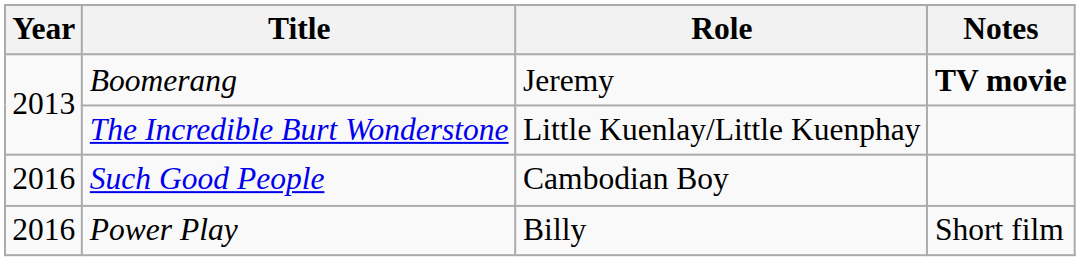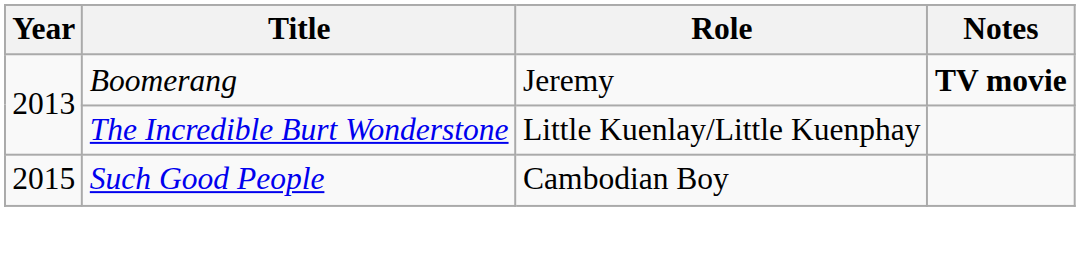 <table class="wikitable sortable">
 <tr>
 <th>Year</th>
 <th>Title</th>
 <th>Role</th>
 <th>Notes</th>
 </tr>
 <tr>
 <td rowspan=2>2013</td>
 <td><em>Boomerang</em></td>
 <td>Jeremy</td>
 <td><strong>TV movie</strong></td>
 </tr>
 <tr 2014>
 <td><em><a href='#'>The Incredible Burt Wonderstone</a></em></td>
 <td>Little Kuenlay/Little Kuenphay</td>
 </tr>
 <tr>
-<td>2016</td>
+<td>2015</td>
 <td><em><a href='#'>Such Good People</a></em></td>
 <td>Cambodian Boy</td>
 <td></td>
 </tr>
-<tr>
-<td>2016</td>
-<td><em>Power Play</em></td>
-<td>Billy</td>
-<td>Short film</td>
-</tr>
 </table>
